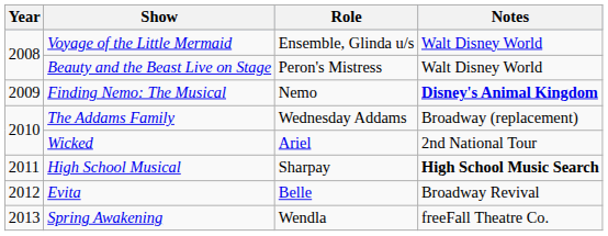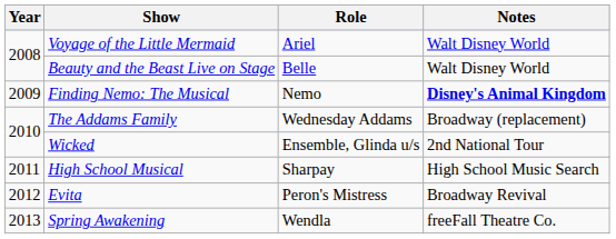 <table class="wikitable">
 <tr style="background:#b0c4de; text-align:center;">
 <th>Year</th>
 <th>Show</th>
 <th>Role</th>
 <th>Notes</th>
 </tr>
 <tr>
 <td rowspan=2>2008</td>
 <td><em><a href='#'>Voyage of the Little Mermaid</a></em></td>
-<td>Ensemble, Glinda u/s</td>
+<td><a href='#'>Ariel</a></td>
 <td><a href='#'>Walt Disney World</a></td>
 </tr>
 <tr>
 <td><em><a href='#'>Beauty and the Beast Live on Stage</a></em></td>
-<td>Peron's Mistress</td>
+<td><a href='#'>Belle</a></td>
 <td>Walt Disney World</td>
 </tr>
 <tr>
 <td>2009</td>
 <td><em><a href='#'>Finding Nemo: The Musical</a></em></td>
 <td>Nemo</td>
 <td><strong><a href='#'>Disney's Animal Kingdom</a></strong></td>
 </tr>
 <tr>
 <td rowspan=2>2010</td>
 <td><em><a href='#'>The Addams Family</a></em></td>
 <td>Wednesday Addams</td>
 <td>Broadway (replacement)</td>
 </tr>
 <tr>
 <td><em><a href='#'>Wicked</a></em></td>
-<td><a href='#'>Ariel</a></td>
+<td>Ensemble, Glinda u/s</td>
 <td>2nd National Tour</td>
 </tr>
 <tr>
 <td>2011</td>
 <td><em><a href='#'>High School Musical</a></em></td>
 <td>Sharpay</td>
-<td><strong>High School Music Search</strong></td>
+<td>High School Music Search</td>
 </tr>
 <tr>
 <td>2012</td>
 <td><em><a href='#'>Evita</a></em></td>
-<td><a href='#'>Belle</a></td>
+<td>Peron's Mistress</td>
 <td>Broadway Revival</td>
 </tr>
 <tr>
 <td>2013</td>
 <td><em><a href='#'>Spring Awakening</a></em></td>
 <td>Wendla</td>
 <td>freeFall Theatre Co.</td>
 </tr>
 </table>
